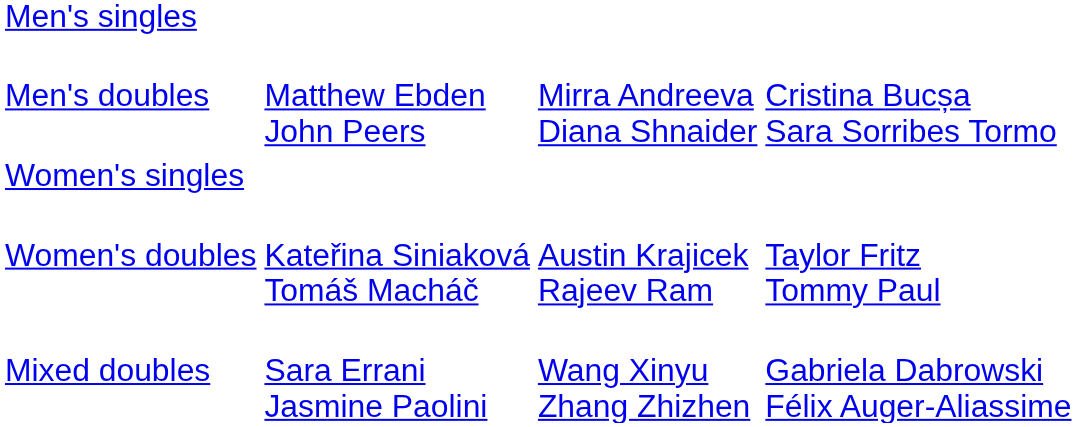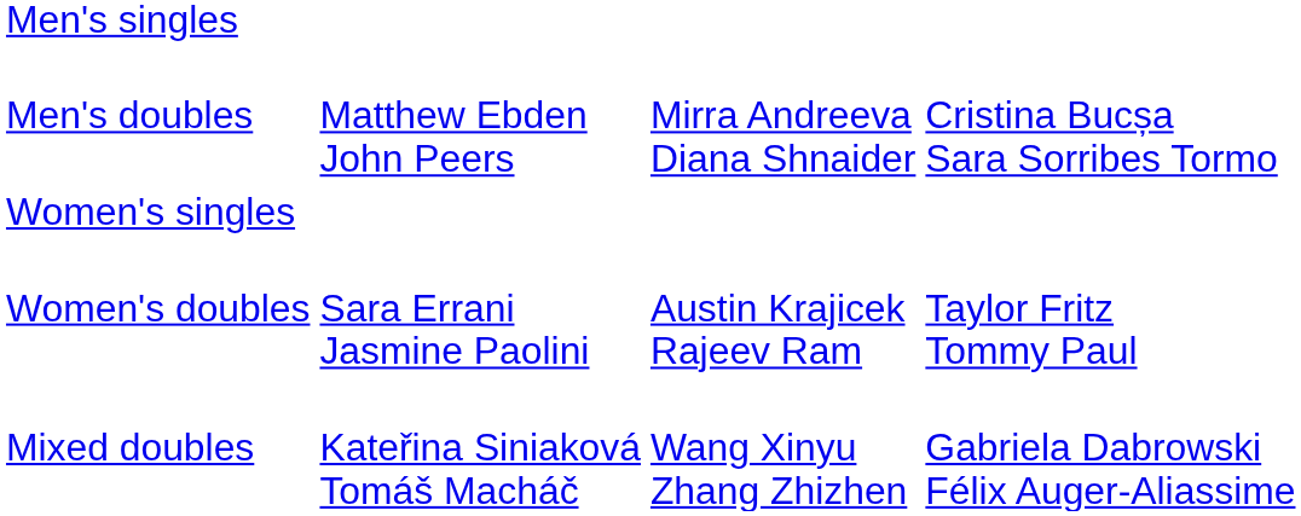 <table>
 <tr>
 <td><a href='#'>Men's singles</a></td>
 <td></td>
 <td></td>
 <td></td>
 </tr>
 <tr>
 <td><a href='#'>Men's doubles</a></td>
 <td><br><a href='#'>Matthew Ebden</a><br><a href='#'>John Peers</a></td>
 <td><br><a href='#'>Mirra Andreeva</a><br><a href='#'>Diana Shnaider</a></td>
 <td><br><a href='#'>Cristina Bucșa</a><br><a href='#'>Sara Sorribes Tormo</a></td>
 </tr>
 <tr>
 <td><a href='#'>Women's singles</a></td>
 <td></td>
 <td></td>
 <td></td>
 </tr>
 <tr>
 <td><a href='#'>Women's doubles</a></td>
-<td><br><a href='#'>Kateřina Siniaková</a><br><a href='#'>Tomáš Macháč</a></td>
+<td><br><a href='#'>Sara Errani</a><br><a href='#'>Jasmine Paolini</a></td>
 <td><br><a href='#'>Austin Krajicek</a><br><a href='#'>Rajeev Ram</a></td>
 <td><br><a href='#'>Taylor Fritz</a><br><a href='#'>Tommy Paul</a></td>
 </tr>
 <tr>
 <td><a href='#'>Mixed doubles</a></td>
-<td><br><a href='#'>Sara Errani</a><br><a href='#'>Jasmine Paolini</a></td>
+<td><br><a href='#'>Kateřina Siniaková</a><br><a href='#'>Tomáš Macháč</a></td>
 <td><br><a href='#'>Wang Xinyu</a><br><a href='#'>Zhang Zhizhen</a></td>
 <td><br><a href='#'>Gabriela Dabrowski</a><br><a href='#'>Félix Auger-Aliassime</a></td>
 </tr>
 </table>
